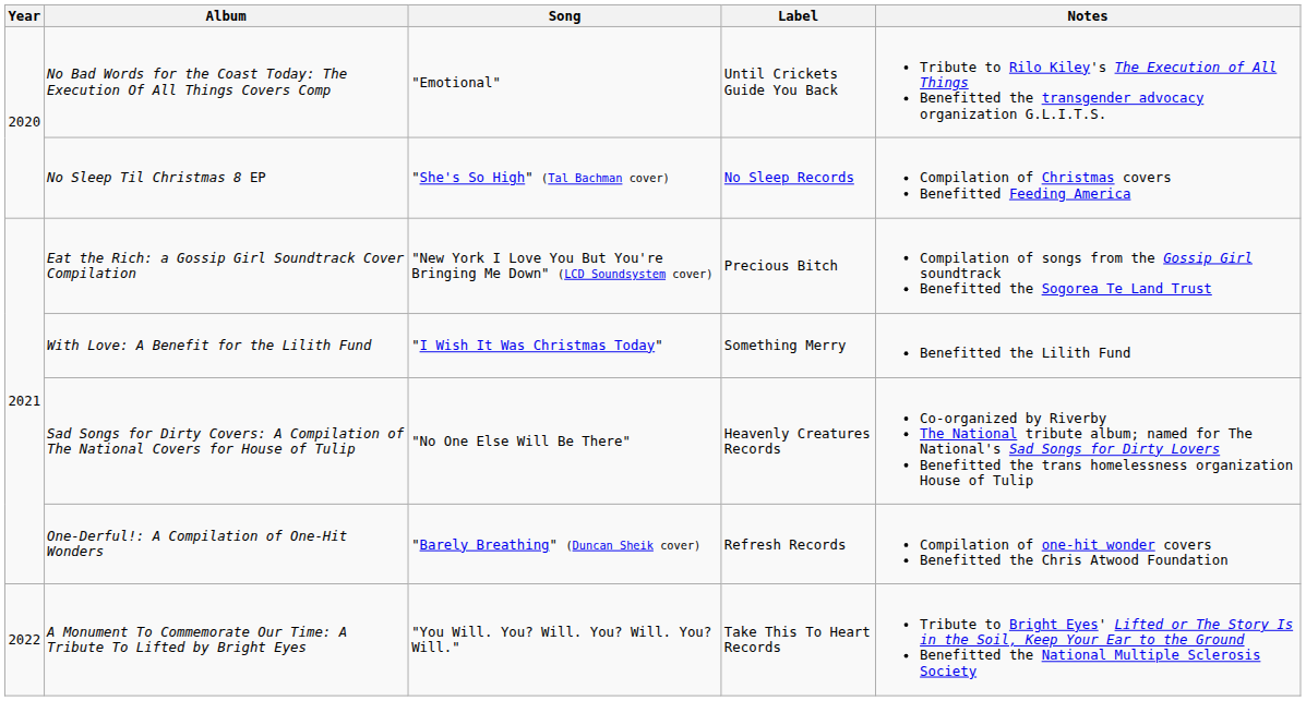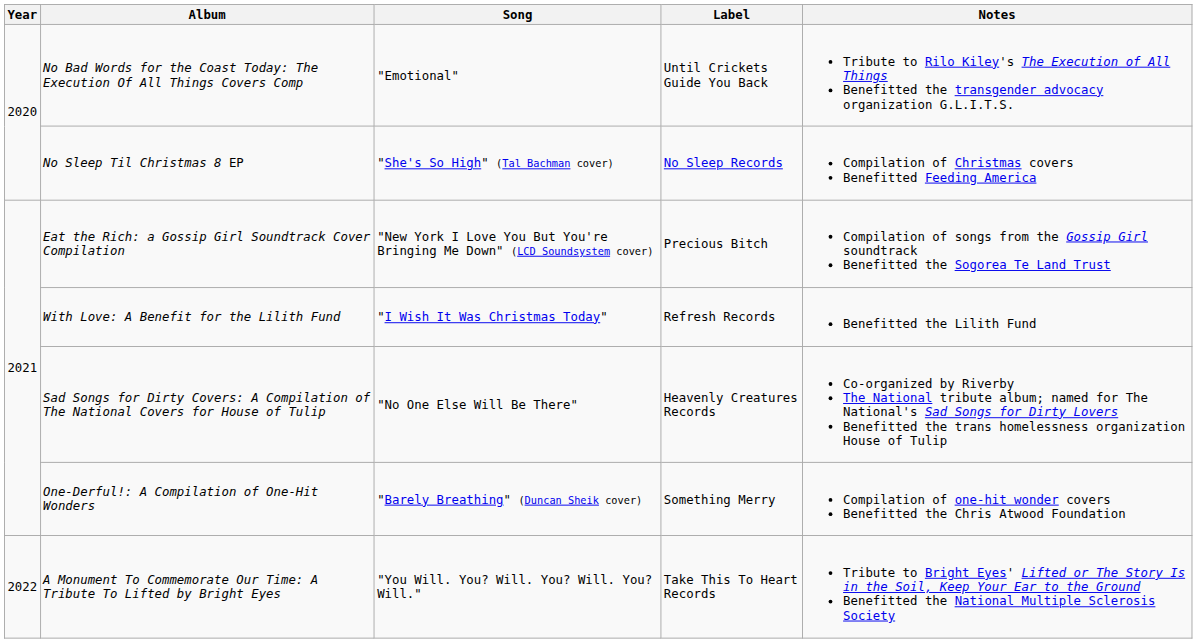 <table class="wikitable">
 <tr>
 <th>Year</th>
 <th>Album</th>
 <th>Song</th>
 <th>Label</th>
 <th>Notes</th>
 </tr>
 <tr>
 <td rowspan="2">2020</td>
 <td><em>No Bad Words for the Coast Today: The Execution Of All Things Covers Comp</em></td>
 <td>"Emotional"</td>
 <td>Until Crickets Guide You Back</td>
 <td><br><ul><li>Tribute to <a href='#'>Rilo Kiley</a>'s <em><a href='#'>The Execution of All Things</a></em></li><li>Benefitted the <a href='#'>transgender advocacy</a> organization G.L.I.T.S.</li></ul></td>
 </tr>
 <tr>
 <td><em>No Sleep Til Christmas 8</em> EP</td>
 <td>"<a href='#'>She's So High</a>" <small>(<a href='#'>Tal Bachman</a> cover)</small></td>
 <td><a href='#'>No Sleep Records</a></td>
 <td><br><ul><li>Compilation of <a href='#'>Christmas</a> covers</li><li>Benefitted <a href='#'>Feeding America</a></li></ul></td>
 </tr>
 <tr>
 <td rowspan="4">2021</td>
 <td><em>Eat the Rich: a Gossip Girl Soundtrack Cover Compilation</em></td>
 <td>"New York I Love You But You're Bringing Me Down" <small>(<a href='#'>LCD Soundsystem</a> cover)</small></td>
 <td>Precious Bitch</td>
 <td><br><ul><li>Compilation of songs from the <em><a href='#'>Gossip Girl</a></em> soundtrack</li><li>Benefitted the <a href='#'>Sogorea Te Land Trust</a></li></ul></td>
 </tr>
 <tr>
 <td><em>With Love: A Benefit for the Lilith Fund</em></td>
 <td>"<a href='#'>I Wish It Was Christmas Today</a>"</td>
-<td>Something Merry</td>
+<td>Refresh Records</td>
 <td><br><ul><li>Benefitted the Lilith Fund</li></ul></td>
 </tr>
 <tr>
 <td><em>Sad Songs for Dirty Covers: A Compilation of The National Covers for House of Tulip</em></td>
 <td>"No One Else Will Be There"</td>
 <td>Heavenly Creatures Records</td>
 <td><br><ul><li>Co-organized by Riverby</li><li><a href='#'>The National</a> tribute album; named for The National's <em><a href='#'>Sad Songs for Dirty Lovers</a></em></li><li>Benefitted the trans homelessness organization House of Tulip</li></ul></td>
 </tr>
 <tr>
 <td><em>One-Derful!: A Compilation of One-Hit Wonders</em></td>
 <td>"<a href='#'>Barely Breathing</a>" <small>(<a href='#'>Duncan Sheik</a> cover)</small></td>
-<td>Refresh Records</td>
+<td>Something Merry</td>
 <td><br><ul><li>Compilation of <a href='#'>one-hit wonder</a> covers</li><li>Benefitted the Chris Atwood Foundation</li></ul></td>
 </tr>
 <tr>
 <td>2022</td>
 <td><em>A Monument To Commemorate Our Time: A Tribute To Lifted by Bright Eyes</em></td>
 <td>"You Will. You? Will. You? Will. You? Will."</td>
 <td>Take This To Heart Records</td>
 <td><br><ul><li>Tribute to <a href='#'>Bright Eyes</a>' <em><a href='#'>Lifted or The Story Is in the Soil, Keep Your Ear to the Ground</a></em></li><li>Benefitted the <a href='#'>National Multiple Sclerosis Society</a></li></ul></td>
 </tr>
 </table>
